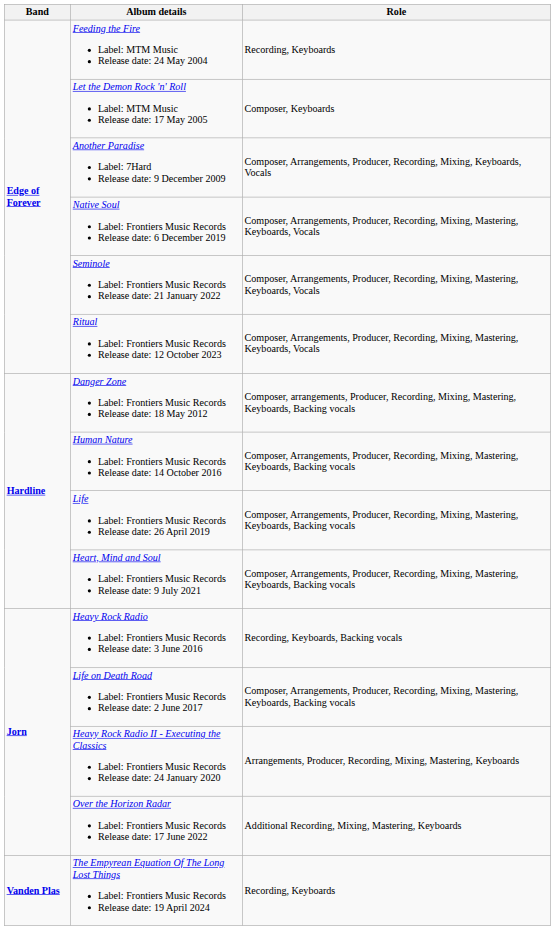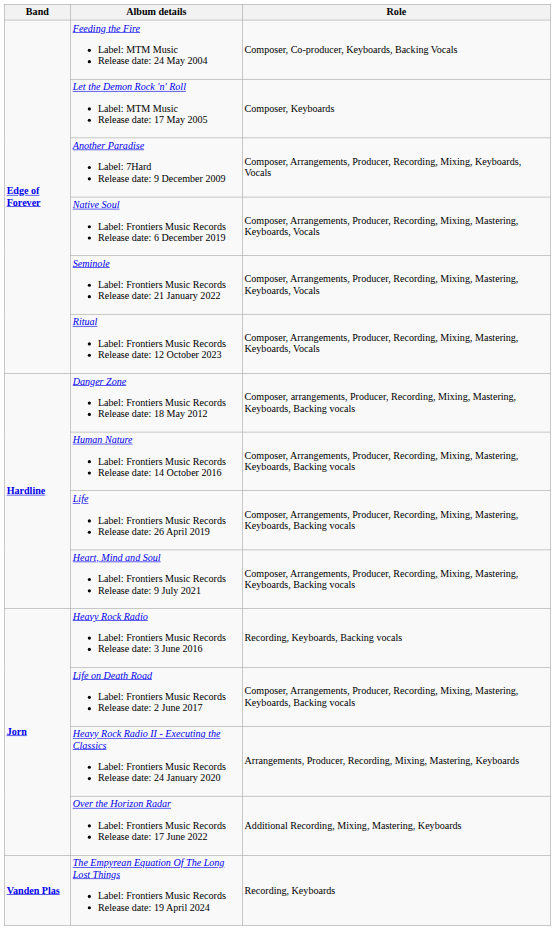 <table class="wikitable">
 <tr>
 <th>Band</th>
 <th>Album details</th>
 <th>Role</th>
 </tr>
 <tr>
 <td rowspan=6><strong><a href='#'>Edge of Forever</a></strong></td>
 <td><em><a href='#'>Feeding the Fire</a></em><br><ul><li>Label:  MTM Music</li><li>Release date: 24 May 2004</li></ul></td>
-<td>Recording, Keyboards</td>
+<td>Composer, Co-producer, Keyboards, Backing Vocals</td>
 </tr>
 <tr>
 <td><em><a href='#'>Let the Demon Rock 'n' Roll</a></em><br><ul><li>Label:  MTM Music</li><li>Release date: 17 May 2005</li></ul></td>
 <td>Composer, Keyboards</td>
 </tr>
 <tr>
 <td><em><a href='#'>Another Paradise</a></em><br><ul><li>Label: 7Hard</li><li>Release date: 9 December 2009</li></ul></td>
 <td>Composer, Arrangements, Producer, Recording, Mixing, Keyboards, Vocals</td>
 </tr>
 <tr>
 <td><em><a href='#'>Native Soul</a></em><br><ul><li>Label:  Frontiers Music Records</li><li>Release date: 6 December 2019</li></ul></td>
 <td>Composer, Arrangements, Producer, Recording, Mixing, Mastering, Keyboards, Vocals</td>
 </tr>
 <tr>
 <td><em><a href='#'>Seminole</a></em><br><ul><li>Label:  Frontiers Music Records</li><li>Release date: 21 January 2022</li></ul></td>
 <td>Composer, Arrangements, Producer, Recording, Mixing, Mastering, Keyboards, Vocals</td>
 </tr>
 <tr>
 <td><em><a href='#'>Ritual</a></em><br><ul><li>Label:  Frontiers Music Records</li><li>Release date: 12 October 2023</li></ul></td>
 <td>Composer, Arrangements, Producer, Recording, Mixing, Mastering, Keyboards, Vocals</td>
 </tr>
 <tr>
 <td rowspan=4><strong><a href='#'>Hardline</a></strong></td>
 <td><em><a href='#'>Danger Zone</a></em><br><ul><li>Label:  Frontiers Music Records</li><li>Release date: 18 May 2012</li></ul></td>
 <td>Composer, arrangements, Producer, Recording, Mixing, Mastering, Keyboards, Backing vocals</td>
 </tr>
 <tr>
 <td><em><a href='#'>Human Nature</a></em><br><ul><li>Label:  Frontiers Music Records</li><li>Release date: 14 October 2016</li></ul></td>
 <td>Composer, Arrangements, Producer, Recording, Mixing, Mastering, Keyboards, Backing vocals</td>
 </tr>
 <tr>
 <td><em><a href='#'>Life</a></em><br><ul><li>Label: Frontiers Music Records</li><li>Release date: 26 April 2019</li></ul></td>
 <td>Composer, Arrangements, Producer, Recording, Mixing, Mastering, Keyboards, Backing vocals</td>
 </tr>
 <tr>
 <td><em><a href='#'>Heart, Mind and Soul</a></em><br><ul><li>Label:  Frontiers Music Records</li><li>Release date: 9 July 2021</li></ul></td>
 <td>Composer, Arrangements, Producer, Recording, Mixing, Mastering, Keyboards, Backing vocals</td>
 </tr>
 <tr>
 <td rowspan=4><strong><a href='#'>Jorn</a></strong></td>
 <td><em><a href='#'>Heavy Rock Radio</a></em><br><ul><li>Label:  Frontiers Music Records</li><li>Release date: 3 June 2016</li></ul></td>
 <td>Recording, Keyboards, Backing vocals</td>
 </tr>
 <tr>
 <td><em><a href='#'>Life on Death Road</a></em><br><ul><li>Label:  Frontiers Music Records</li><li>Release date: 2 June 2017</li></ul></td>
 <td>Composer, Arrangements, Producer, Recording, Mixing, Mastering, Keyboards, Backing vocals</td>
 </tr>
 <tr>
 <td><em><a href='#'>Heavy Rock Radio II - Executing the Classics</a></em><br><ul><li>Label: Frontiers Music Records</li><li>Release date: 24 January 2020</li></ul></td>
 <td>Arrangements, Producer, Recording, Mixing, Mastering, Keyboards</td>
 </tr>
 <tr>
 <td><em><a href='#'>Over the Horizon Radar</a></em><br><ul><li>Label:  Frontiers Music Records</li><li>Release date: 17 June 2022</li></ul></td>
 <td>Additional Recording, Mixing, Mastering, Keyboards</td>
 </tr>
 <tr>
 <td><strong><a href='#'>Vanden Plas</a></strong></td>
 <td><em><a href='#'>The Empyrean Equation Of The Long Lost Things</a></em><br><ul><li>Label:  Frontiers Music Records</li><li>Release date: 19 April 2024</li></ul></td>
 <td>Recording, Keyboards</td>
 </tr>
 </table>
